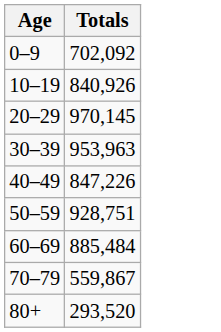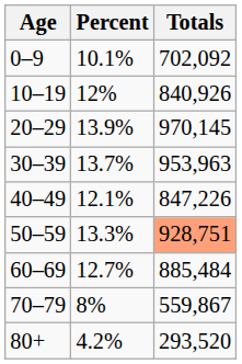 <table class="wikitable">
 <tr>
 <th>Age</th>
+<th>Percent</th>
 <th>Totals</th>
 </tr>
 <tr>
 <td>0–9</td>
+<td>10.1%</td>
 <td>702,092</td>
 </tr>
 <tr>
 <td>10–19</td>
+<td>12%</td>
 <td>840,926</td>
 </tr>
 <tr>
 <td>20–29</td>
+<td>13.9%</td>
 <td>970,145</td>
 </tr>
 <tr>
 <td>30–39</td>
+<td>13.7%</td>
 <td>953,963</td>
 </tr>
 <tr>
 <td>40–49</td>
+<td>12.1%</td>
 <td>847,226</td>
 </tr>
 <tr>
 <td>50–59</td>
-<td>928,751</td>
+<td>13.3%</td>
+<td style="background: lightsalmon;">928,751</td>
 </tr>
 <tr>
 <td>60–69</td>
+<td>12.7%</td>
 <td>885,484</td>
 </tr>
 <tr>
 <td>70–79</td>
+<td>8%</td>
 <td>559,867</td>
 </tr>
 <tr>
 <td>80+</td>
+<td>4.2%</td>
 <td>293,520</td>
 </tr>
 </table>
